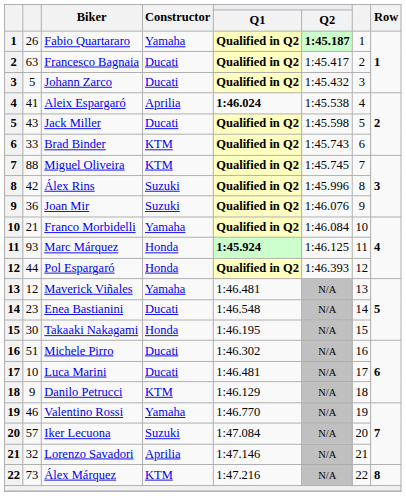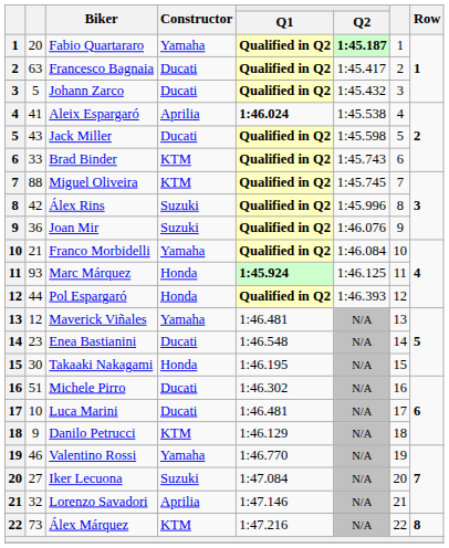 <table class="wikitable sortable" style="font-size: 85%;">
 <tr>
 <th rowspan="2"></th>
 <th rowspan="2"></th>
 <th rowspan="2">Biker</th>
 <th rowspan="2">Constructor</th>
 <th colspan="2" style="background:#eaecf0; text-align:center;"></th>
 <th rowspan="2"></th>
 <th rowspan="2">Row</th>
 </tr>
 <tr>
 <th scope="col">Q1</th>
 <th scope="col">Q2</th>
 </tr>
 <tr>
 <th scope="row">1</th>
-<td align="center">26</td>
+<td align="center">20</td>
 <td> <a href='#'>Fabio Quartararo</a></td>
 <td><a href='#'>Yamaha</a></td>
 <td style="background:#ffffbf;"><strong>Qualified in Q2</strong></td>
 <td style="background:#ccffcc;"><strong>1:45.187</strong></td>
 <td align="center">1</td>
 <td rowspan="3"><strong>1</strong></td>
 </tr>
 <tr>
 <th scope="row">2</th>
 <td align="center">63</td>
 <td> <a href='#'>Francesco Bagnaia</a></td>
 <td><a href='#'>Ducati</a></td>
 <td style="background:#ffffbf;"><strong>Qualified in Q2</strong></td>
 <td>1:45.417</td>
 <td align="center">2</td>
 </tr>
 <tr>
 <th scope="row">3</th>
 <td align="center">5</td>
 <td> <a href='#'>Johann Zarco</a></td>
 <td><a href='#'>Ducati</a></td>
 <td style="background:#ffffbf;"><strong>Qualified in Q2</strong></td>
 <td>1:45.432</td>
 <td align="center">3</td>
 </tr>
 <tr>
 <th scope="row">4</th>
 <td align="center">41</td>
 <td> <a href='#'>Aleix Espargaró</a></td>
 <td><a href='#'>Aprilia</a></td>
 <td><strong>1:46.024</strong></td>
 <td>1:45.538</td>
 <td align="center">4</td>
 <td rowspan="3"><strong>2</strong></td>
 </tr>
 <tr>
 <th scope="row">5</th>
 <td align="center">43</td>
 <td> <a href='#'>Jack Miller</a></td>
 <td><a href='#'>Ducati</a></td>
 <td style="background:#ffffbf;"><strong>Qualified in Q2</strong></td>
 <td>1:45.598</td>
 <td align="center">5</td>
 </tr>
 <tr>
 <th scope="row">6</th>
 <td align="center">33</td>
 <td> <a href='#'>Brad Binder</a></td>
 <td><a href='#'>KTM</a></td>
 <td style="background:#ffffbf;"><strong>Qualified in Q2</strong></td>
 <td>1:45.743</td>
 <td align="center">6</td>
 </tr>
 <tr>
 <th scope="row">7</th>
 <td align="center">88</td>
 <td> <a href='#'>Miguel Oliveira</a></td>
 <td><a href='#'>KTM</a></td>
 <td style="background:#ffffbf;"><strong>Qualified in Q2</strong></td>
 <td>1:45.745</td>
 <td align="center">7</td>
 <td rowspan="3"><strong>3</strong></td>
 </tr>
 <tr>
 <th scope="row">8</th>
 <td align="center">42</td>
 <td> <a href='#'>Álex Rins</a></td>
 <td><a href='#'>Suzuki</a></td>
 <td style="background:#ffffbf;"><strong>Qualified in Q2</strong></td>
 <td>1:45.996</td>
 <td align="center">8</td>
 </tr>
 <tr>
 <th scope="row">9</th>
 <td align="center">36</td>
 <td> <a href='#'>Joan Mir</a></td>
 <td><a href='#'>Suzuki</a></td>
 <td style="background:#ffffbf;"><strong>Qualified in Q2</strong></td>
 <td>1:46.076</td>
 <td align="center">9</td>
 </tr>
 <tr>
 <th scope="row">10</th>
 <td align="center">21</td>
 <td> <a href='#'>Franco Morbidelli</a></td>
 <td><a href='#'>Yamaha</a></td>
 <td style="background:#ffffbf;"><strong>Qualified in Q2</strong></td>
 <td>1:46.084</td>
 <td align="center">10</td>
 <td rowspan="3"><strong>4</strong></td>
 </tr>
 <tr>
 <th scope="row">11</th>
 <td align="center">93</td>
 <td> <a href='#'>Marc Márquez</a></td>
 <td><a href='#'>Honda</a></td>
 <td style="background:#ccffcc;"><strong>1:45.924</strong></td>
 <td>1:46.125</td>
 <td align="center">11</td>
 </tr>
 <tr>
 <th scope="row">12</th>
 <td align="center">44</td>
 <td> <a href='#'>Pol Espargaró</a></td>
 <td><a href='#'>Honda</a></td>
 <td style="background:#ffffbf;"><strong>Qualified in Q2</strong></td>
 <td>1:46.393</td>
 <td align="center">12</td>
 </tr>
 <tr>
 <th scope="row">13</th>
 <td align="center">12</td>
 <td> <a href='#'>Maverick Viñales</a></td>
 <td><a href='#'>Yamaha</a></td>
 <td>1:46.481</td>
 <td style="background: silver" align="center" data-sort-value="13"><small>N/A</small></td>
 <td align="center">13</td>
 <td rowspan="3"><strong>5</strong></td>
 </tr>
 <tr>
 <th scope="row">14</th>
 <td align="center">23</td>
 <td> <a href='#'>Enea Bastianini</a></td>
 <td><a href='#'>Ducati</a></td>
 <td>1:46.548</td>
 <td style="background: silver" align="center" data-sort-value="14"><small>N/A</small></td>
 <td align="center">14</td>
 </tr>
 <tr>
 <th scope="row">15</th>
 <td align="center">30</td>
 <td> <a href='#'>Takaaki Nakagami</a></td>
 <td><a href='#'>Honda</a></td>
 <td>1:46.195</td>
 <td style="background: silver" align="center" data-sort-value="15"><small>N/A</small></td>
 <td align="center">15</td>
 </tr>
 <tr>
 <th scope="row">16</th>
 <td align="center">51</td>
 <td> <a href='#'>Michele Pirro</a></td>
 <td><a href='#'>Ducati</a></td>
 <td>1:46.302</td>
 <td style="background: silver" align="center" data-sort-value="16"><small>N/A</small></td>
 <td align="center">16</td>
 <td rowspan="3"><strong>6</strong></td>
 </tr>
 <tr>
 <th scope="row">17</th>
 <td align="center">10</td>
 <td> <a href='#'>Luca Marini</a></td>
 <td><a href='#'>Ducati</a></td>
 <td>1:46.481</td>
 <td style="background: silver" align="center" data-sort-value="17"><small>N/A</small></td>
 <td align="center">17</td>
 </tr>
 <tr>
 <th scope="row">18</th>
 <td align="center">9</td>
 <td> <a href='#'>Danilo Petrucci</a></td>
 <td><a href='#'>KTM</a></td>
 <td>1:46.129</td>
 <td style="background: silver" align="center" data-sort-value="18"><small>N/A</small></td>
 <td align="center">18</td>
 </tr>
 <tr>
 <th scope="row">19</th>
 <td align="center">46</td>
 <td> <a href='#'>Valentino Rossi</a></td>
 <td><a href='#'>Yamaha</a></td>
 <td>1:46.770</td>
 <td style="background: silver" align="center" data-sort-value="19"><small>N/A</small></td>
 <td align="center">19</td>
 <td rowspan="3"><strong>7</strong></td>
 </tr>
 <tr>
 <th scope="row">20</th>
-<td align="center">57</td>
+<td align="center">27</td>
 <td> <a href='#'>Iker Lecuona</a></td>
 <td><a href='#'>Suzuki</a></td>
 <td>1:47.084</td>
 <td style="background: silver" align="center" data-sort-value="20"><small>N/A</small></td>
 <td align="center">20</td>
 </tr>
 <tr>
 <th scope="row">21</th>
 <td align="center">32</td>
 <td> <a href='#'>Lorenzo Savadori</a></td>
 <td><a href='#'>Aprilia</a></td>
 <td>1:47.146</td>
 <td style="background: silver" align="center" data-sort-value="21"><small>N/A</small></td>
 <td align="center">21</td>
 </tr>
 <tr>
 <th scope="row">22</th>
 <td align="center">73</td>
 <td> <a href='#'>Álex Márquez</a></td>
 <td><a href='#'>KTM</a></td>
 <td>1:47.216</td>
 <td style="background: silver" align="center" data-sort-value="22"><small>N/A</small></td>
 <td align="center">22</td>
 <td><strong>8</strong></td>
 </tr>
 <tr>
 <th colspan=9></th>
 </tr>
 <tr>
 </tr>
 </table>
